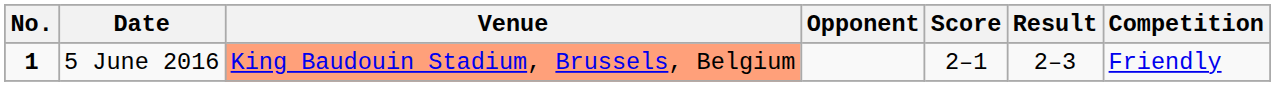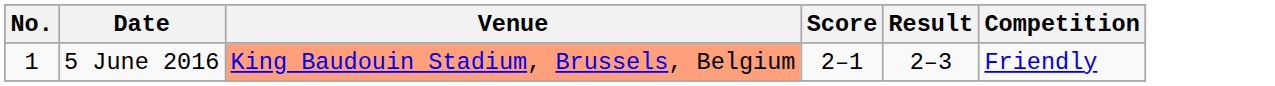 <table class="wikitable sortable">
 <tr>
 <th scope="col">No.</th>
 <th scope="col">Date</th>
 <th scope="col">Venue</th>
-<th scope="col">Opponent</th>
 <th scope="col">Score</th>
 <th scope="col">Result</th>
 <th scope="col">Competition</th>
 </tr>
 <tr>
-<td align="center"><strong>1</strong></td>
+<td align="center">1</td>
 <td>5 June 2016</td>
 <td style="background: lightsalmon;"><a href='#'>King Baudouin Stadium</a>, <a href='#'>Brussels</a>, Belgium</td>
-<td></td>
 <td align="center">2–1</td>
 <td align="center">2–3</td>
 <td><a href='#'>Friendly</a></td>
 </tr>
 </table>
